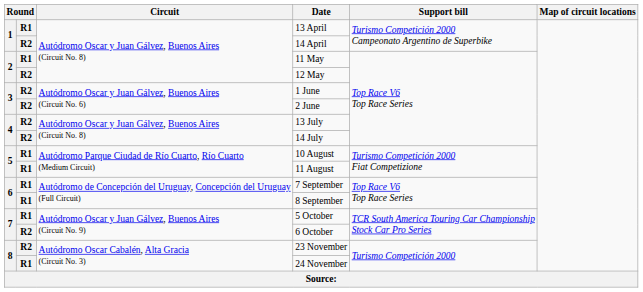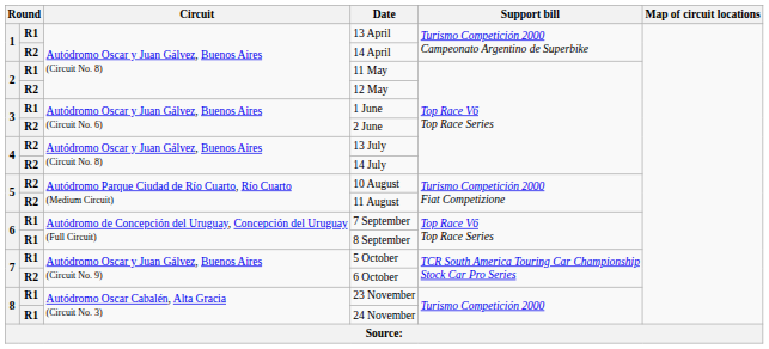 <table class="wikitable" style="font-size:85%">
 <tr>
 <th colspan="2">Round</th>
 <th>Circuit</th>
 <th>Date</th>
 <th>Support bill</th>
 <th>Map of circuit locations</th>
 </tr>
 <tr>
 <th rowspan="2">1</th>
 <th>R1</th>
 <td rowspan="4"> <a href='#'>Autódromo Oscar y Juan Gálvez</a>, <a href='#'>Buenos Aires</a><br><small>(Circuit No. 8)</small></td>
 <td nowrap="">13 April</td>
 <td rowspan="2"><em><a href='#'>Turismo Competición 2000</a><br>Campeonato Argentino de Superbike</em></td>
 <td rowspan="16"></td>
 </tr>
 <tr>
 <th>R2</th>
 <td>14 April</td>
 </tr>
 <tr>
 <th rowspan="2">2</th>
 <th>R1</th>
 <td>11 May</td>
 <td rowspan="6"><em><a href='#'>Top Race V6</a><br>Top Race Series</em></td>
 </tr>
 <tr>
 <th>R2</th>
 <td>12 May</td>
 </tr>
 <tr>
 <th rowspan="2">3</th>
-<th>R2</th>
+<th>R1</th>
 <td rowspan="2"> <a href='#'>Autódromo Oscar y Juan Gálvez</a>, <a href='#'>Buenos Aires</a><br><small>(Circuit No. 6)</small></td>
 <td>1 June</td>
 </tr>
 <tr>
 <th>R2</th>
 <td>2 June</td>
 </tr>
 <tr>
 <th rowspan="2">4</th>
 <th>R2</th>
 <td rowspan="2"> <a href='#'>Autódromo Oscar y Juan Gálvez</a>, <a href='#'>Buenos Aires</a><br><small>(Circuit No. 8)</small></td>
 <td>13 July</td>
 </tr>
 <tr>
 <th>R2</th>
 <td>14 July</td>
 </tr>
 <tr>
 <th rowspan="2">5</th>
-<th>R1</th>
+<th>R2</th>
 <td rowspan="2"> <a href='#'>Autódromo Parque Ciudad de Río Cuarto</a>, <a href='#'>Río Cuarto</a><br><small>(Medium Circuit)</small></td>
 <td>10 August</td>
 <td rowspan="2"><em><a href='#'>Turismo Competición 2000</a><br>Fiat Competizione</em></td>
 </tr>
 <tr>
-<th>R1</th>
+<th>R2</th>
 <td>11 August</td>
 </tr>
 <tr>
 <th rowspan="2">6</th>
 <th>R1</th>
 <td rowspan="2"> <a href='#'>Autódromo de Concepción del Uruguay</a>, <a href='#'>Concepción del Uruguay</a><br><small>(Full Circuit)</small></td>
 <td>7 September</td>
 <td rowspan="2"><em><a href='#'>Top Race V6</a><br>Top Race Series</em></td>
 </tr>
 <tr>
 <th>R1</th>
 <td>8 September</td>
 </tr>
 <tr>
 <th rowspan="2">7</th>
 <th>R1</th>
 <td rowspan="2"> <a href='#'>Autódromo Oscar y Juan Gálvez</a>, <a href='#'>Buenos Aires</a><br><small>(Circuit No. 9)</small></td>
 <td>5 October</td>
 <td rowspan="2"><em><a href='#'>TCR South America Touring Car Championship</a><br><a href='#'>Stock Car Pro Series</a></em></td>
 </tr>
 <tr>
 <th>R2</th>
 <td>6 October</td>
 </tr>
 <tr>
 <th rowspan="2">8</th>
-<th>R2</th>
+<th>R1</th>
 <td rowspan="2"> <a href='#'>Autódromo Oscar Cabalén</a>, <a href='#'>Alta Gracia</a><br><small>(Circuit No. 3)</small></td>
 <td>23 November</td>
 <td rowspan="2"><em><a href='#'>Turismo Competición 2000</a></em></td>
 </tr>
 <tr>
 <th>R1</th>
 <td>24 November</td>
 </tr>
 <tr>
 <th colspan="6">Source: </th>
 </tr>
 </table>
